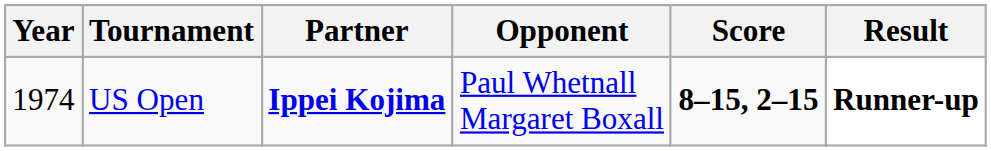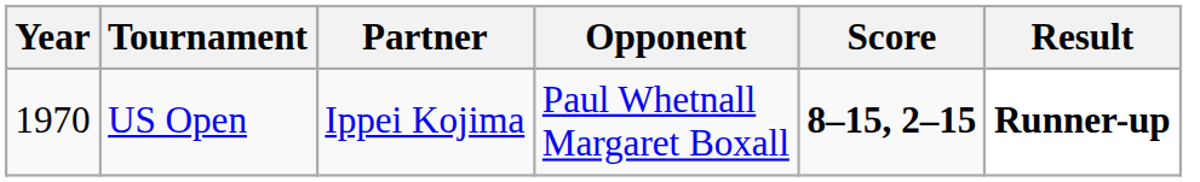 <table class="sortable wikitable" style="font-size: 90%;">
 <tr>
 <th>Year</th>
 <th>Tournament</th>
 <th>Partner</th>
 <th>Opponent</th>
 <th>Score</th>
 <th>Result</th>
 </tr>
 <tr>
-<td align="center">1974</td>
+<td align="center">1970</td>
 <td><a href='#'>US Open</a></td>
-<td><strong> <a href='#'>Ippei Kojima</a></strong></td>
+<td> <a href='#'>Ippei Kojima</a></td>
 <td> <a href='#'>Paul Whetnall</a><br> <a href='#'>Margaret Boxall</a></td>
 <td><strong>8–15, 2–15</strong></td>
 <td style="text-align:left; background:white"> <strong>Runner-up</strong></td>
 </tr>
 </table>
